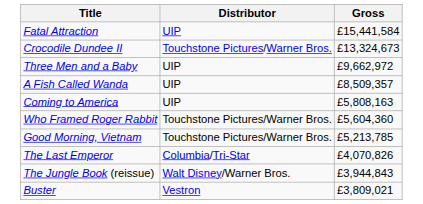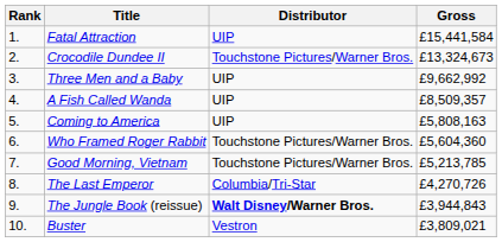 <table class="wikitable sortable" style="margin:auto; margin:auto;">
 <tr>
+<th>Rank</th>
 <th>Title</th>
 <th>Distributor</th>
 <th>Gross</th>
 </tr>
 <tr>
+<td>1.</td>
 <td><em><a href='#'>Fatal Attraction</a></em></td>
 <td><a href='#'>UIP</a></td>
 <td>£15,441,584</td>
 </tr>
 <tr>
+<td>2.</td>
 <td><em><a href='#'>Crocodile Dundee II</a></em></td>
 <td><a href='#'>Touchstone Pictures</a>/<a href='#'>Warner Bros.</a></td>
 <td>£13,324,673</td>
 </tr>
 <tr>
+<td>3.</td>
 <td><em><a href='#'>Three Men and a Baby</a></em></td>
 <td>UIP</td>
-<td>£9,662,972</td>
+<td>£9,662,992</td>
 </tr>
 <tr>
+<td>4.</td>
 <td><em><a href='#'>A Fish Called Wanda</a></em></td>
 <td>UIP</td>
 <td>£8,509,357</td>
 </tr>
 <tr>
+<td>5.</td>
 <td><em><a href='#'>Coming to America</a></em></td>
 <td>UIP</td>
 <td>£5,808,163</td>
 </tr>
 <tr>
+<td>6.</td>
 <td><em><a href='#'>Who Framed Roger Rabbit</a></em></td>
 <td>Touchstone Pictures/Warner Bros.</td>
 <td>£5,604,360</td>
 </tr>
 <tr>
+<td>7.</td>
 <td><em><a href='#'>Good Morning, Vietnam</a></em></td>
 <td>Touchstone Pictures/Warner Bros.</td>
 <td>£5,213,785</td>
 </tr>
 <tr>
+<td>8.</td>
 <td><em><a href='#'>The Last Emperor</a></em></td>
 <td><a href='#'>Columbia</a>/<a href='#'>Tri-Star</a></td>
-<td>£4,070,826</td>
+<td>£4,270,726</td>
 </tr>
 <tr>
+<td>9.</td>
 <td><em><a href='#'>The Jungle Book</a></em> (reissue)</td>
-<td><a href='#'>Walt Disney</a>/Warner Bros.</td>
+<td><strong><a href='#'>Walt Disney</a>/Warner Bros.</strong></td>
 <td>£3,944,843</td>
 </tr>
 <tr>
+<td>10.</td>
 <td><em><a href='#'>Buster</a></em></td>
 <td><a href='#'>Vestron</a></td>
 <td>£3,809,021</td>
 </tr>
 </table>
